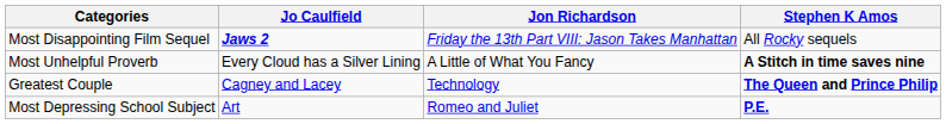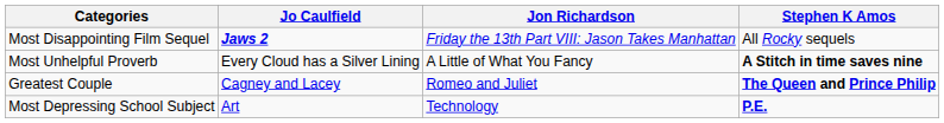 <table class="wikitable">
 <tr>
 <th>Categories</th>
 <th><a href='#'>Jo Caulfield</a></th>
 <th><a href='#'>Jon Richardson</a></th>
 <th><a href='#'>Stephen K Amos</a></th>
 </tr>
 <tr>
 <td>Most Disappointing Film Sequel</td>
 <td><strong> <em><a href='#'>Jaws 2</a></em> </strong></td>
 <td><em><a href='#'>Friday the 13th Part VIII: Jason Takes Manhattan</a></em></td>
 <td>All <em><a href='#'>Rocky</a></em> sequels</td>
 </tr>
 <tr>
 <td>Most Unhelpful Proverb</td>
 <td>Every Cloud has a Silver Lining</td>
 <td>A Little of What You Fancy</td>
 <td><strong>A Stitch in time saves nine</strong></td>
 </tr>
 <tr>
 <td>Greatest Couple</td>
 <td><a href='#'>Cagney and Lacey</a></td>
-<td><a href='#'>Technology</a></td>
+<td><a href='#'>Romeo and Juliet</a></td>
 <td><strong><a href='#'>The Queen</a> and <a href='#'>Prince Philip</a></strong></td>
 </tr>
 <tr>
 <td>Most Depressing School Subject</td>
 <td><a href='#'>Art</a></td>
-<td><a href='#'>Romeo and Juliet</a></td>
+<td><a href='#'>Technology</a></td>
 <td><strong><a href='#'>P.E.</a></strong></td>
 </tr>
 </table>
